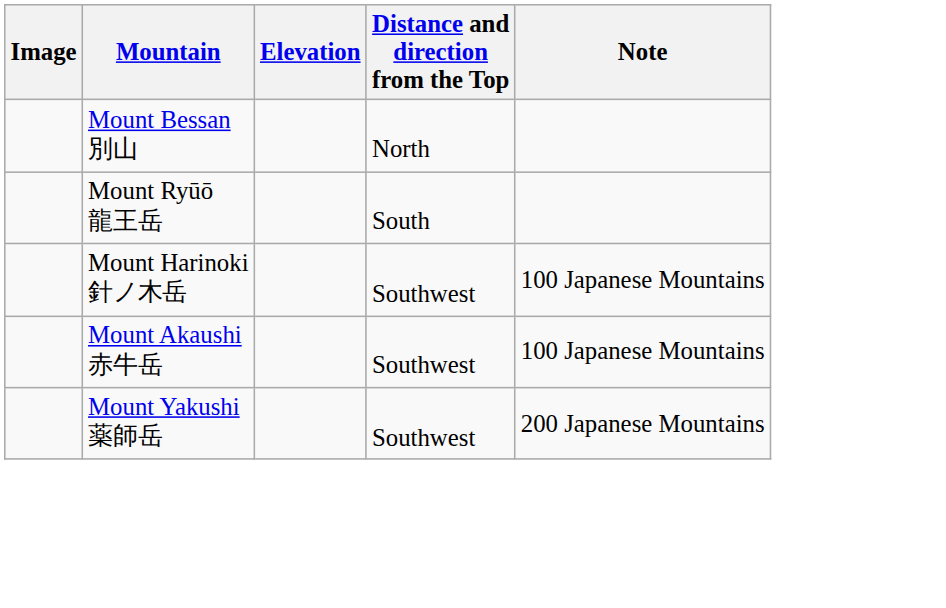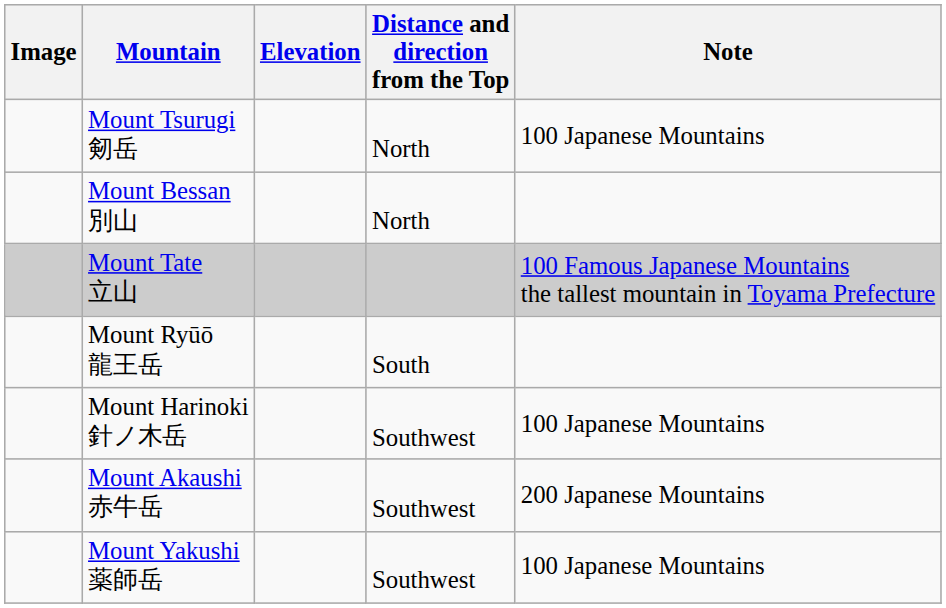 <table class="wikitable">
 <tr>
 <th>Image</th>
 <th><a href='#'>Mountain</a></th>
 <th><a href='#'>Elevation</a></th>
 <th><a href='#'>Distance</a> and<br><a href='#'>direction</a><br>from the Top</th>
 <th>Note</th>
 </tr>
 <tr>
 <td></td>
+<td><a href='#'>Mount Tsurugi</a><br>剱岳</td>
+<td></td>
+<td><br>North</td>
+<td>100 Japanese Mountains</td>
+</tr>
+<tr>
+<td></td>
 <td><a href='#'>Mount Bessan</a><br>別山</td>
 <td></td>
 <td><br>North</td>
 <td></td>
+</tr>
+<tr style="background-color:#ccc">
+<td></td>
+<td><a href='#'>Mount Tate</a><br>立山</td>
+<td></td>
+<td></td>
+<td><a href='#'>100 Famous Japanese Mountains</a><br>the tallest mountain in <a href='#'>Toyama Prefecture</a></td>
 </tr>
 <tr>
 <td></td>
 <td>Mount Ryūō<br>龍王岳</td>
 <td></td>
 <td><br>South</td>
 <td></td>
 </tr>
 <tr>
 <td></td>
 <td>Mount Harinoki<br>針ノ木岳</td>
 <td></td>
 <td><br>Southwest</td>
 <td>100 Japanese Mountains</td>
 </tr>
 <tr>
 <td></td>
 <td><a href='#'>Mount Akaushi</a><br>赤牛岳</td>
 <td></td>
 <td><br>Southwest</td>
-<td>100 Japanese Mountains</td>
+<td>200 Japanese Mountains</td>
 </tr>
 <tr>
 <td></td>
 <td><a href='#'>Mount Yakushi</a><br>薬師岳</td>
 <td></td>
 <td><br>Southwest</td>
-<td>200 Japanese Mountains</td>
+<td>100 Japanese Mountains</td>
 </tr>
 </table>
